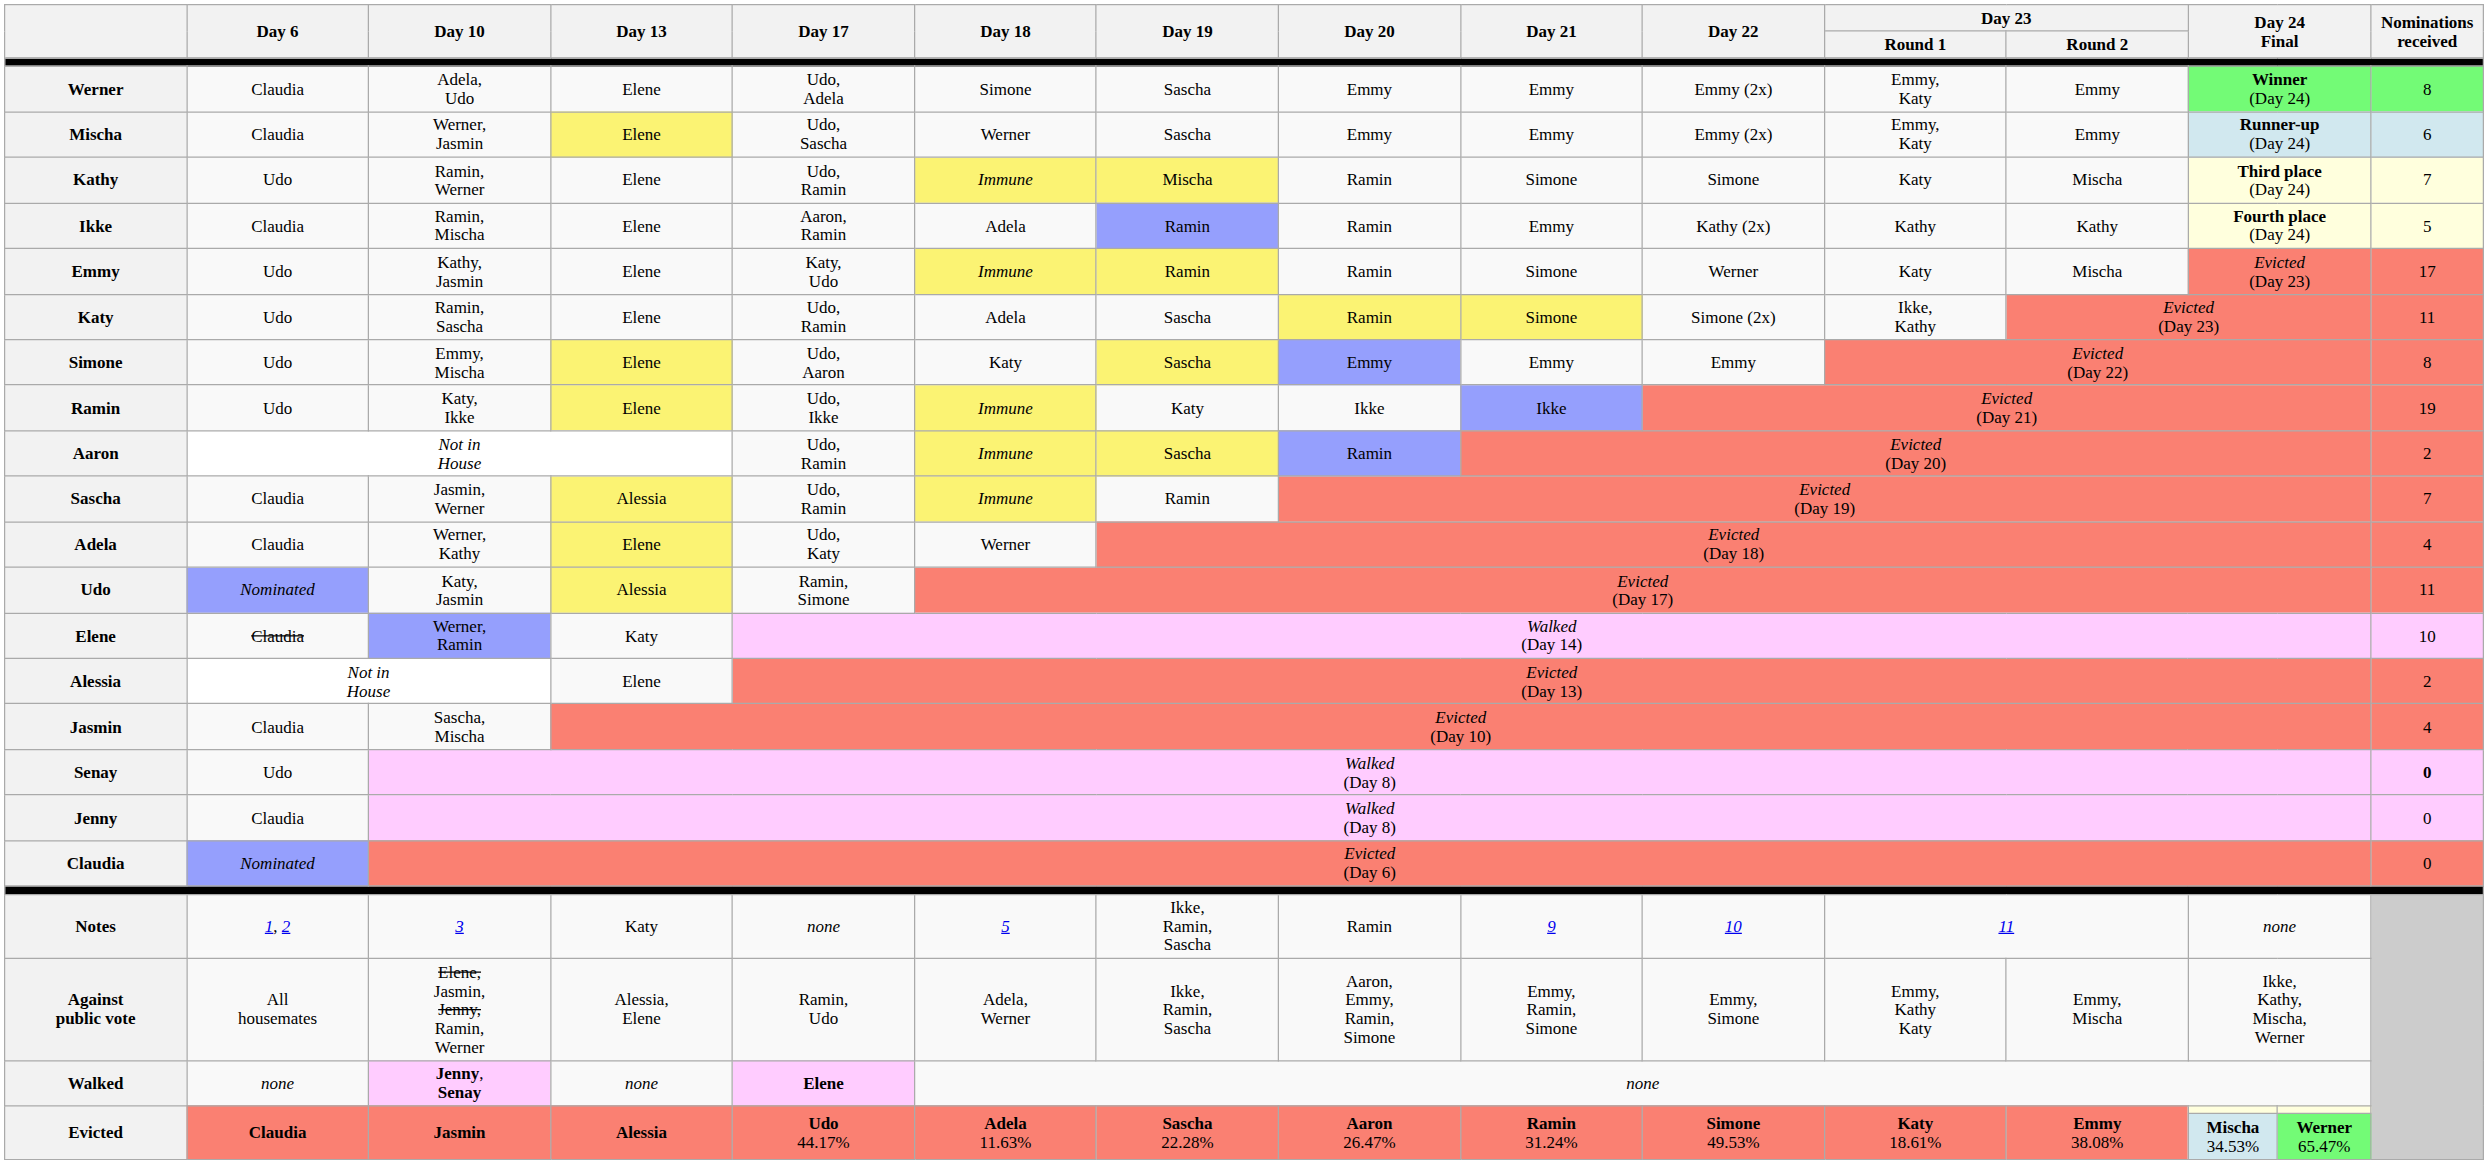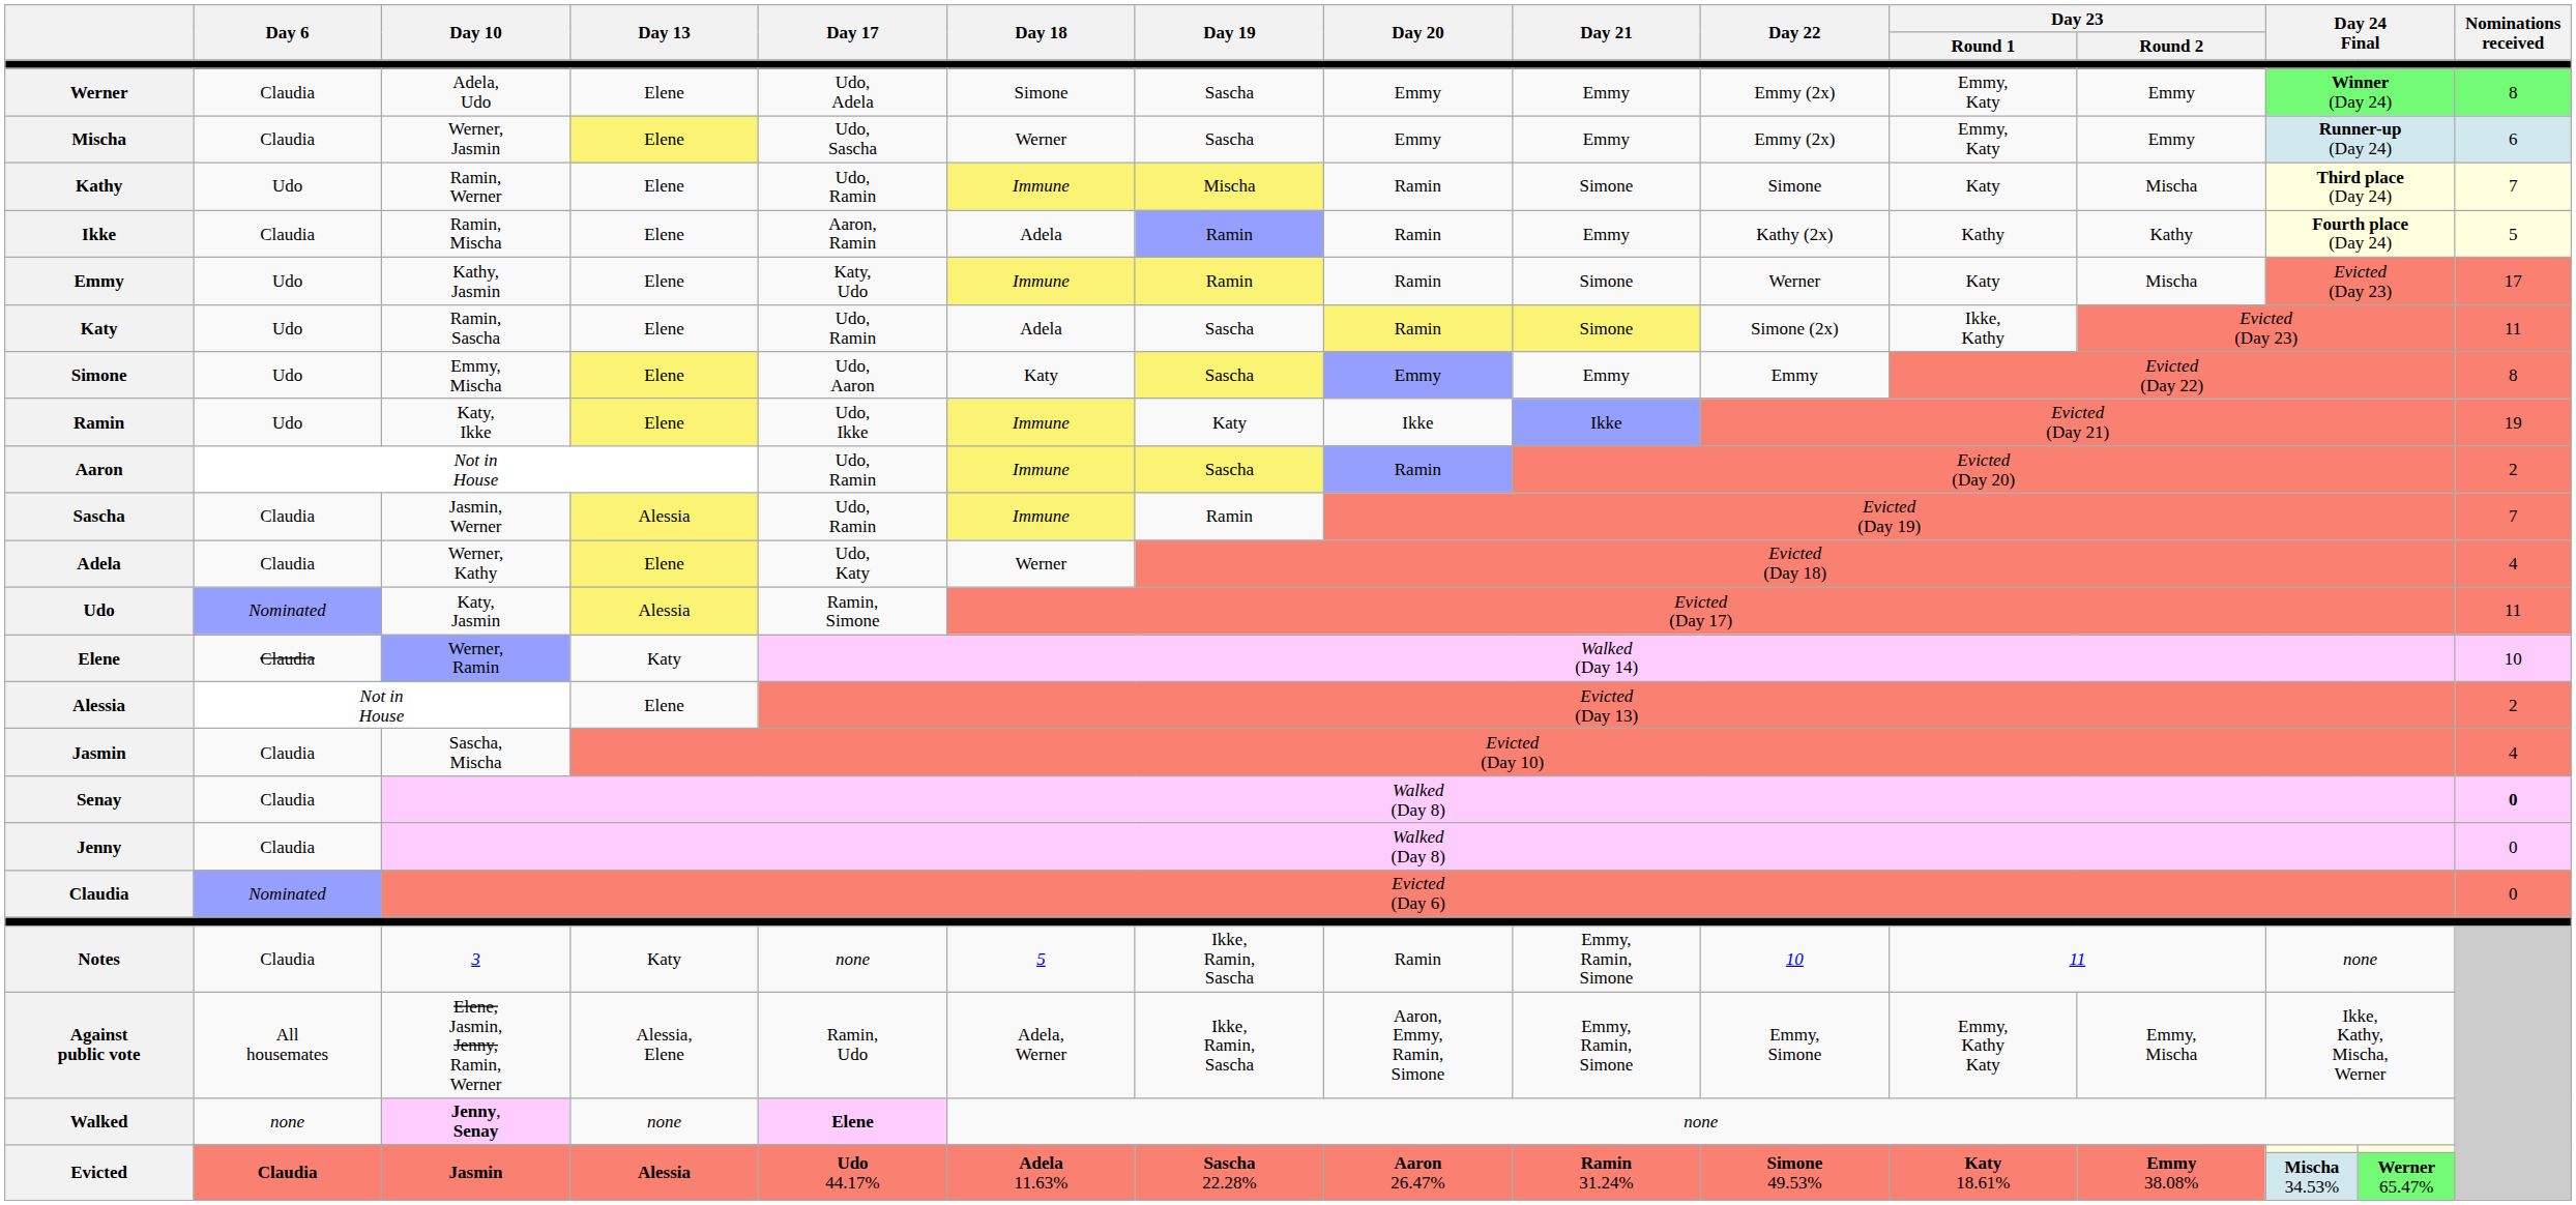 <table class="wikitable" style="text-align:center; font-size:85%; line-height:15px; width:100%">
 <tr>
 <th style="width:5%" rowspan=2></th>
 <th style="width:5%" rowspan=2>Day 6</th>
 <th style="width:5%" rowspan=2>Day 10</th>
 <th style="width:5%" rowspan=2>Day 13</th>
 <th style="width:5%" rowspan=2>Day 17</th>
 <th style="width:5%" rowspan=2>Day 18</th>
 <th style="width:5%" rowspan=2>Day 19</th>
 <th style="width:5%" rowspan=2>Day 20</th>
 <th style="width:5%" rowspan=2>Day 21</th>
 <th style="width:5%" rowspan=2>Day 22</th>
 <th style="width:10%" colspan="2">Day 23</th>
 <th style="width:5%" colspan="2" rowspan=2>Day 24<br>Final</th>
 <th style="width:1%" rowspan=2>Nominations<br>received</th>
 </tr>
 <tr>
 <th style="width:5%">Round 1</th>
 <th style="width:5%">Round 2</th>
 </tr>
 <tr>
 <th style="background:#000" colspan="15"></th>
 </tr>
 <tr>
 <th>Werner</th>
 <td>Claudia</td>
 <td>Adela,<br>Udo</td>
 <td>Elene</td>
 <td>Udo,<br>Adela</td>
 <td>Simone</td>
 <td>Sascha</td>
 <td>Emmy</td>
 <td>Emmy</td>
 <td>Emmy (2x)</td>
 <td>Emmy,<br>Katy</td>
 <td>Emmy</td>
 <td colspan="2" style="background:#73FB76"><strong>Winner</strong><br>(Day 24)</td>
 <td style="background:#73FB76">8</td>
 </tr>
 <tr>
 <th>Mischa</th>
 <td>Claudia</td>
 <td>Werner,<br>Jasmin</td>
 <td style="background:#FBF373">Elene</td>
 <td>Udo,<br>Sascha</td>
 <td>Werner</td>
 <td>Sascha</td>
 <td>Emmy</td>
 <td>Emmy</td>
 <td>Emmy (2x)</td>
 <td>Emmy,<br>Katy</td>
 <td>Emmy</td>
 <td colspan="2" style="background:#D1E8EF;"><strong>Runner-up</strong><br>(Day 24)</td>
 <td style="background:#D1E8EF">6</td>
 </tr>
 <tr>
 <th>Kathy</th>
 <td>Udo</td>
 <td>Ramin,<br>Werner</td>
 <td>Elene</td>
 <td>Udo,<br>Ramin</td>
 <td style="background:#FBF373"><em>Immune</em></td>
 <td style="background:#FBF373">Mischa</td>
 <td>Ramin</td>
 <td>Simone</td>
 <td>Simone</td>
 <td>Katy</td>
 <td>Mischa</td>
 <td colspan="2" style="background:#ffffdd;"><strong>Third place</strong><br>(Day 24)</td>
 <td style="background:#ffffdd;">7</td>
 </tr>
 <tr>
 <th>Ikke</th>
 <td>Claudia</td>
 <td>Ramin,<br>Mischa</td>
 <td>Elene</td>
 <td>Aaron,<br>Ramin</td>
 <td>Adela</td>
 <td style="background:#959FFD">Ramin</td>
 <td>Ramin</td>
 <td>Emmy</td>
 <td>Kathy (2x)</td>
 <td>Kathy</td>
 <td>Kathy</td>
 <td colspan="2" style="background:#ffffdd;"><strong>Fourth place</strong><br>(Day 24)</td>
 <td style="background:#ffffdd;">5</td>
 </tr>
 <tr>
 <th>Emmy</th>
 <td>Udo</td>
 <td>Kathy,<br>Jasmin</td>
 <td>Elene</td>
 <td>Katy,<br>Udo</td>
 <td style="background:#FBF373"><em>Immune</em></td>
 <td style="background:#FBF373">Ramin</td>
 <td>Ramin</td>
 <td>Simone</td>
 <td>Werner</td>
 <td>Katy</td>
 <td>Mischa</td>
 <td style="background:#FA8072" colspan="2"><em>Evicted</em><br>(Day 23)</td>
 <td style="background:#FA8072">17</td>
 </tr>
 <tr>
 <th>Katy</th>
 <td>Udo</td>
 <td>Ramin,<br>Sascha</td>
 <td>Elene</td>
 <td>Udo,<br>Ramin</td>
 <td>Adela</td>
 <td>Sascha</td>
 <td style="background:#FBF373">Ramin</td>
 <td style="background:#FBF373">Simone</td>
 <td>Simone (2x)</td>
 <td>Ikke,<br>Kathy</td>
 <td style="background:#FA8072" colspan="3"><em>Evicted</em><br>(Day 23)</td>
 <td style="background:#FA8072">11</td>
 </tr>
 <tr>
 <th>Simone</th>
 <td>Udo</td>
 <td>Emmy,<br>Mischa</td>
 <td style="background:#FBF373">Elene</td>
 <td>Udo,<br>Aaron</td>
 <td>Katy</td>
 <td style="background:#FBF373">Sascha</td>
 <td style="background:#959FFD">Emmy</td>
 <td>Emmy</td>
 <td>Emmy</td>
 <td style="background:#FA8072" colspan="4"><em>Evicted</em><br>(Day 22)</td>
 <td style="background:#FA8072">8</td>
 </tr>
 <tr>
 <th>Ramin</th>
 <td>Udo</td>
 <td>Katy,<br>Ikke</td>
 <td style="background:#FBF373">Elene</td>
 <td>Udo,<br>Ikke</td>
 <td style="background:#FBF373"><em>Immune</em></td>
 <td>Katy</td>
 <td>Ikke</td>
 <td style="background:#959FFD">Ikke</td>
 <td style="background:#FA8072" colspan="5"><em>Evicted</em><br>(Day 21)</td>
 <td style="background:#FA8072">19</td>
 </tr>
 <tr>
 <th>Aaron</th>
 <td style="background:#ffffff;" colspan=3><em>Not in<br>House</em></td>
 <td>Udo,<br>Ramin</td>
 <td style="background:#FBF373"><em>Immune</em></td>
 <td style="background:#FBF373">Sascha</td>
 <td style="background:#959FFD">Ramin</td>
 <td style="background:#FA8072" colspan="6"><em>Evicted</em><br>(Day 20)</td>
 <td style="background:#FA8072">2</td>
 </tr>
 <tr>
 <th>Sascha</th>
 <td>Claudia</td>
 <td>Jasmin,<br>Werner</td>
 <td style="background:#FBF373">Alessia</td>
 <td>Udo,<br>Ramin</td>
 <td style="background:#FBF373"><em>Immune</em></td>
 <td>Ramin</td>
 <td style="background:#FA8072" colspan="7"><em>Evicted</em><br>(Day 19)</td>
 <td style="background:#FA8072">7</td>
 </tr>
 <tr>
 <th>Adela</th>
 <td>Claudia</td>
 <td>Werner,<br>Kathy</td>
 <td style="background:#FBF373">Elene</td>
 <td>Udo,<br>Katy</td>
 <td>Werner</td>
 <td style="background:#FA8072" colspan="8"><em>Evicted</em><br>(Day 18)</td>
 <td style="background:#FA8072">4</td>
 </tr>
 <tr>
 <th>Udo</th>
 <td style="background:#959FFD"><em>Nominated</em></td>
 <td>Katy,<br>Jasmin</td>
 <td style="background:#FBF373">Alessia</td>
 <td>Ramin,<br>Simone</td>
 <td style="background:#FA8072" colspan="9"><em>Evicted</em><br>(Day 17)</td>
 <td style="background:#FA8072">11</td>
 </tr>
 <tr>
 <th>Elene</th>
 <td><s>Claudia</s></td>
 <td style="background:#959FFD">Werner,<br>Ramin</td>
 <td>Katy</td>
 <td style="background:#FCF" colspan="10"><em>Walked</em><br>(Day 14)</td>
 <td style="background:#FCF">10</td>
 </tr>
 <tr>
 <th>Alessia</th>
 <td style="background:#ffffff;" colspan=2><em>Not in<br>House</em></td>
 <td>Elene</td>
 <td style="background:#FA8072" colspan="10"><em>Evicted</em><br>(Day 13)</td>
 <td style="background:#FA8072">2</td>
 </tr>
 <tr>
 <th>Jasmin</th>
 <td>Claudia</td>
 <td>Sascha,<br>Mischa</td>
 <td style="background:#FA8072" colspan="11"><em>Evicted</em><br>(Day 10)</td>
 <td style="background:#FA8072">4</td>
 </tr>
 <tr>
 <th>Senay</th>
-<td>Udo</td>
+<td>Claudia</td>
 <td style="background:#FCF" colspan="12"><em>Walked</em><br>(Day 8)</td>
 <td style="background:#FCF"><strong>0</strong></td>
 </tr>
 <tr>
 <th>Jenny</th>
 <td>Claudia</td>
 <td style="background:#FCF" colspan="12"><em>Walked</em><br>(Day 8)</td>
 <td style="background:#FCF">0</td>
 </tr>
 <tr>
 <th>Claudia</th>
 <td style="background:#959FFD"><em>Nominated</em></td>
 <td style="background:#FA8072" colspan="12"><em>Evicted</em><br>(Day 6)</td>
 <td style="background:#FA8072">0</td>
 </tr>
 <tr>
 <th style="background:#000" colspan="16"></th>
 </tr>
 <tr>
 <th>Notes</th>
-<td><em><a href='#'>1</a></em>, <em><a href='#'>2</a></em></td>
+<td>Claudia</td>
 <td><em><a href='#'>3</a></em></td>
 <td>Katy</td>
 <td><em>none</em></td>
 <td><em><a href='#'>5</a></em></td>
 <td>Ikke,<br>Ramin,<br>Sascha</td>
 <td>Ramin</td>
-<td><em><a href='#'>9</a></em></td>
+<td>Emmy,<br>Ramin,<br>Simone</td>
 <td><em><a href='#'>10</a></em></td>
 <td colspan=2><em><a href='#'>11</a></em></td>
 <td colspan="2"><em>none</em></td>
 <td style="background:#CCC" rowspan="5"></td>
 </tr>
 <tr>
 <th>Against<br>public vote</th>
 <td>All<br>housemates</td>
 <td><s>Elene,</s><br>Jasmin,<br><s>Jenny,</s><br>Ramin,<br>Werner</td>
 <td>Alessia,<br>Elene</td>
 <td>Ramin,<br>Udo</td>
 <td>Adela,<br>Werner</td>
 <td>Ikke,<br>Ramin,<br>Sascha</td>
 <td>Aaron,<br>Emmy,<br>Ramin,<br>Simone</td>
 <td>Emmy,<br>Ramin,<br>Simone</td>
 <td>Emmy,<br>Simone</td>
 <td>Emmy,<br>Kathy<br>Katy</td>
 <td>Emmy,<br>Mischa</td>
 <td colspan="2">Ikke,<br>Kathy,<br>Mischa,<br>Werner</td>
 </tr>
 <tr>
 <th>Walked</th>
 <td><em>none</em></td>
 <td style="background:#fcf;"><strong>Jenny</strong>,<br><strong>Senay</strong></td>
 <td><em>none</em></td>
 <td style="background:#fcf;"><strong>Elene</strong></td>
 <td colspan=9><em>none</em></td>
 </tr>
 <tr>
 <th rowspan="2">Evicted</th>
 <td style="background:#FA8072" rowspan="2"><strong>Claudia</strong><br></td>
 <td style="background:#FA8072" rowspan="2"><strong>Jasmin</strong><br></td>
 <td style="background:#FA8072" rowspan="2"><strong>Alessia</strong><br></td>
 <td style="background:#FA8072" rowspan="2"><strong>Udo</strong><br>44.17%<br></td>
 <td style="background:#FA8072" rowspan="2"><strong>Adela</strong><br>11.63%<br></td>
 <td style="background:#FA8072" rowspan="2"><strong>Sascha</strong><br>22.28%<br></td>
 <td style="background:#FA8072" rowspan="2"><strong>Aaron</strong><br>26.47%<br></td>
 <td style="background:#FA8072" rowspan="2"><strong>Ramin</strong><br>31.24%<br></td>
 <td style="background:#FA8072" rowspan="2"><strong>Simone</strong><br>49.53%<br></td>
 <td style="background:#FA8072" rowspan="2"><strong>Katy</strong><br>18.61%<br></td>
 <td style="background:#FA8072" rowspan="2"><strong>Emmy</strong><br>38.08%<br></td>
 <td style="background:#ffffdd;"></td>
 <td style="background:#ffffdd;"></td>
 </tr>
 <tr>
 <td style="background:#D1E8EF"><strong>Mischa</strong><br>34.53%<br></td>
 <td style="background:#73FB76"><strong>Werner</strong><br>65.47%<br></td>
 </tr>
 </table>
